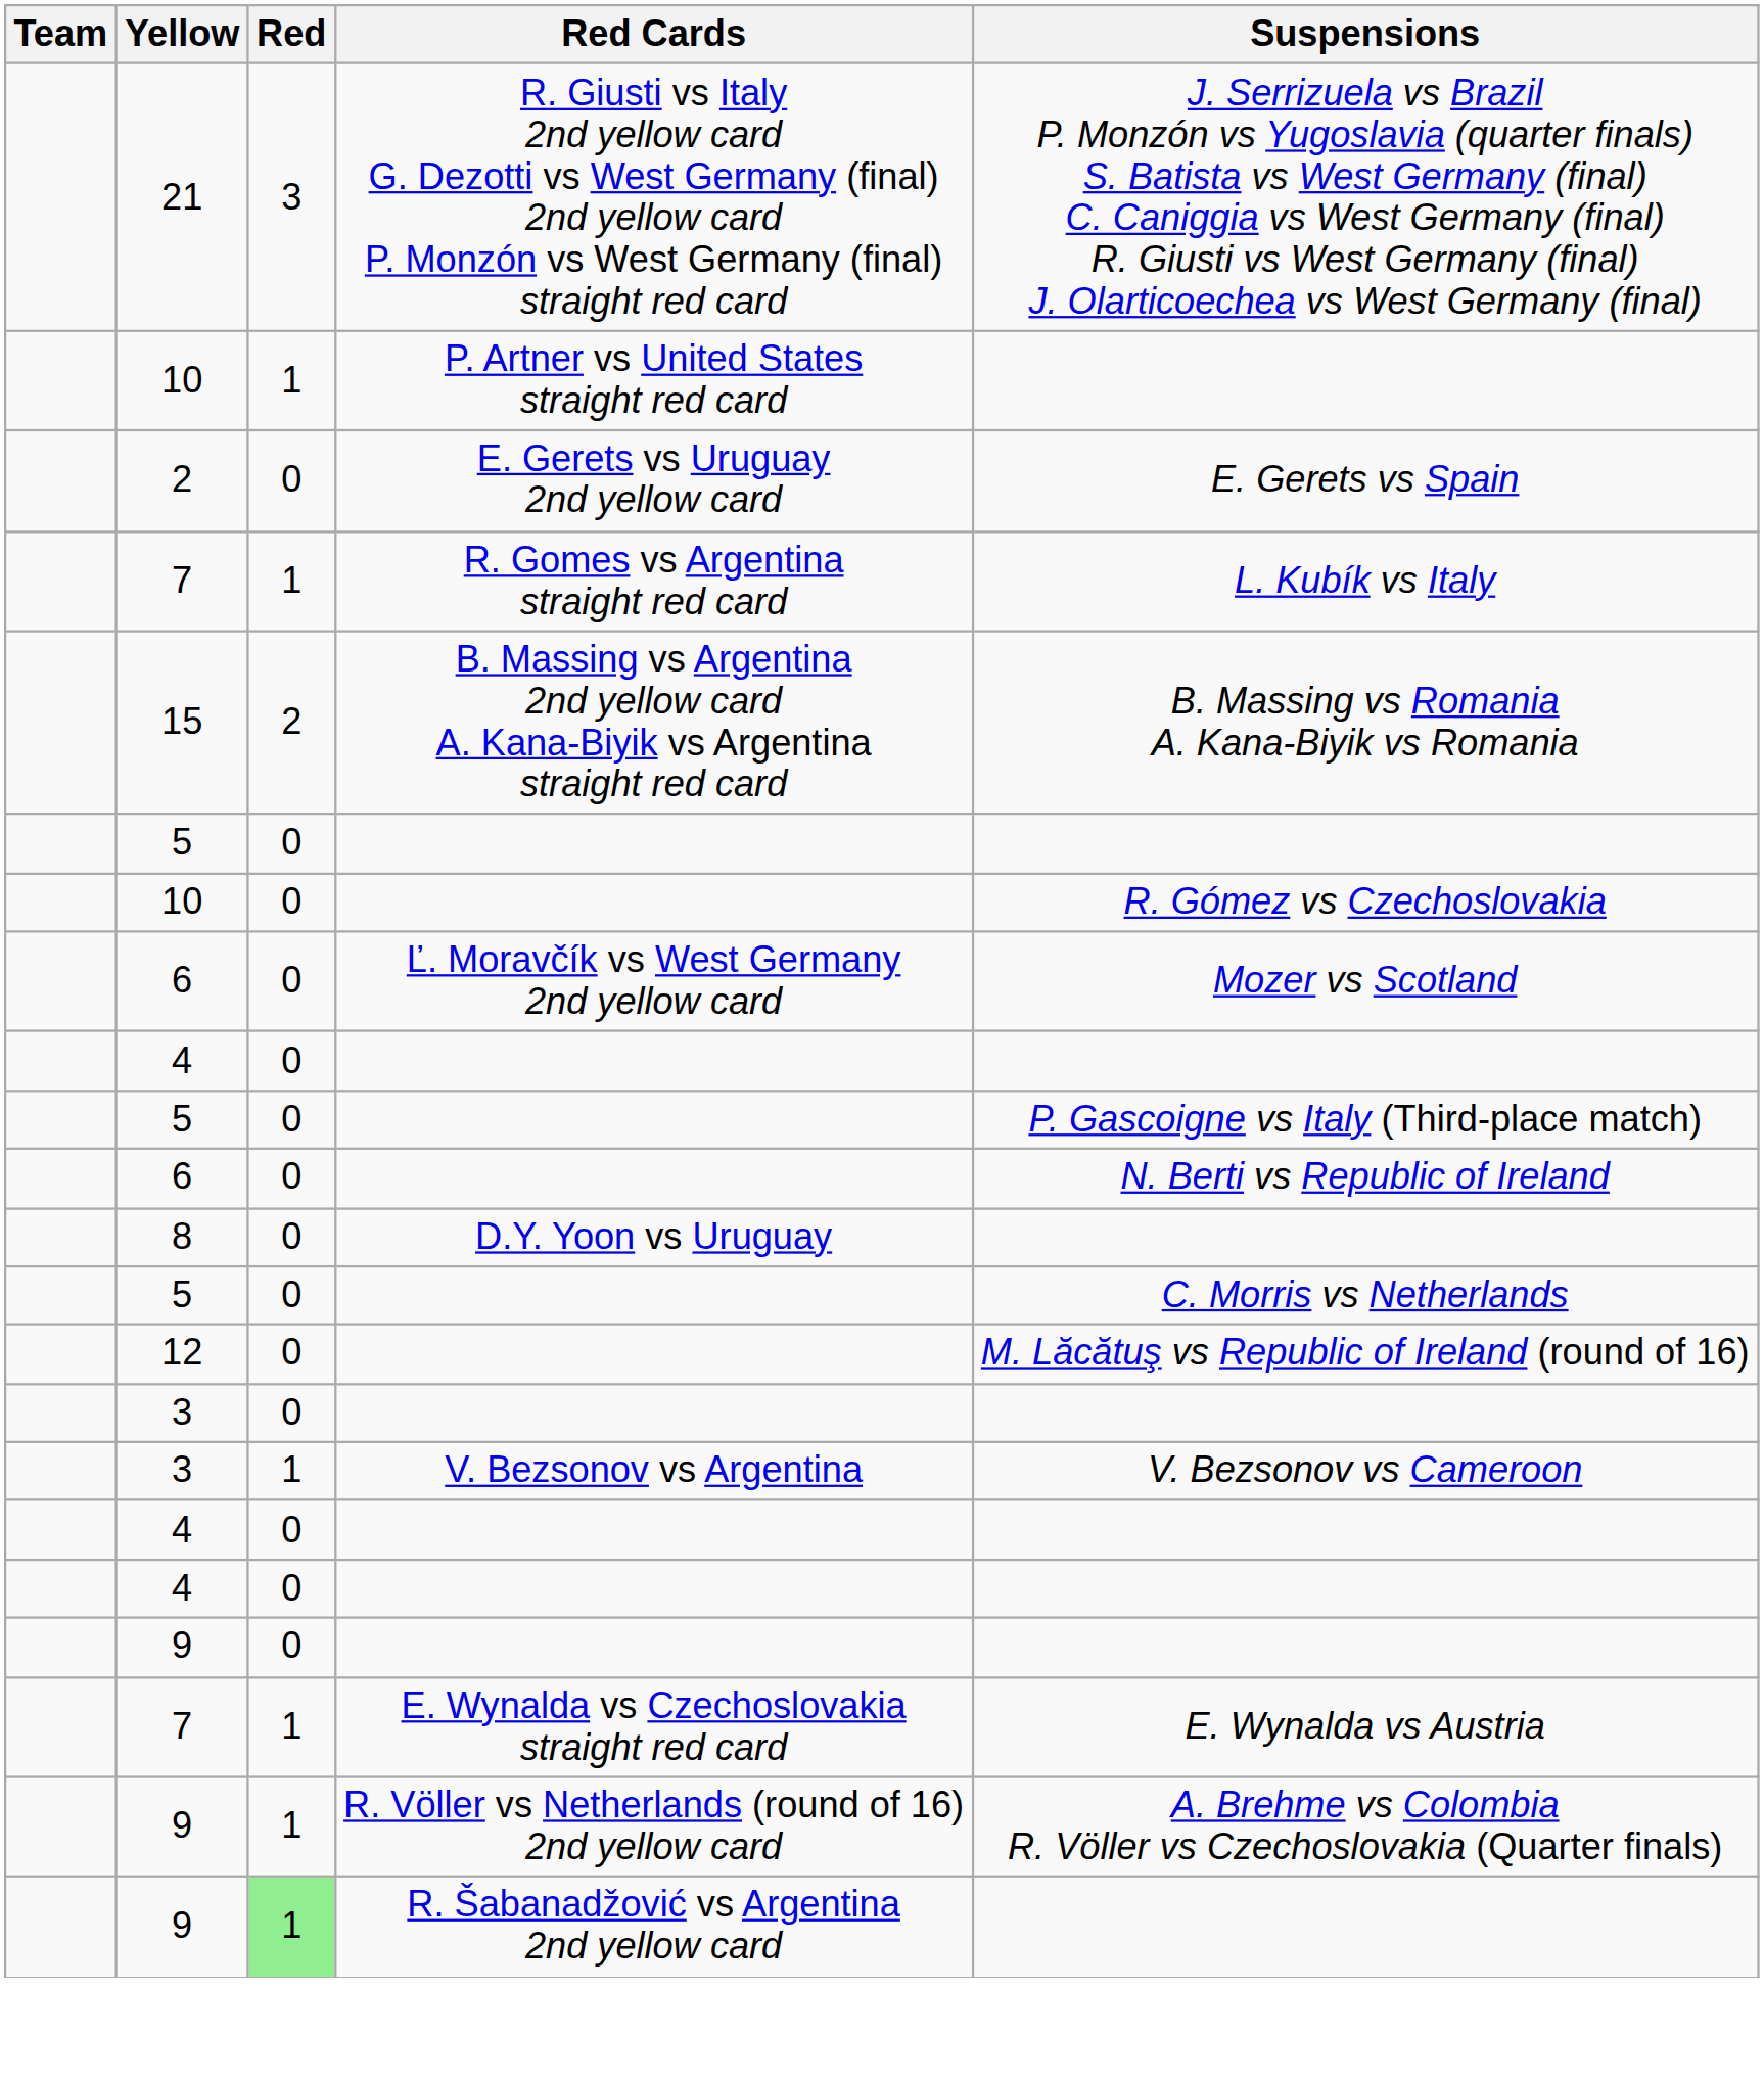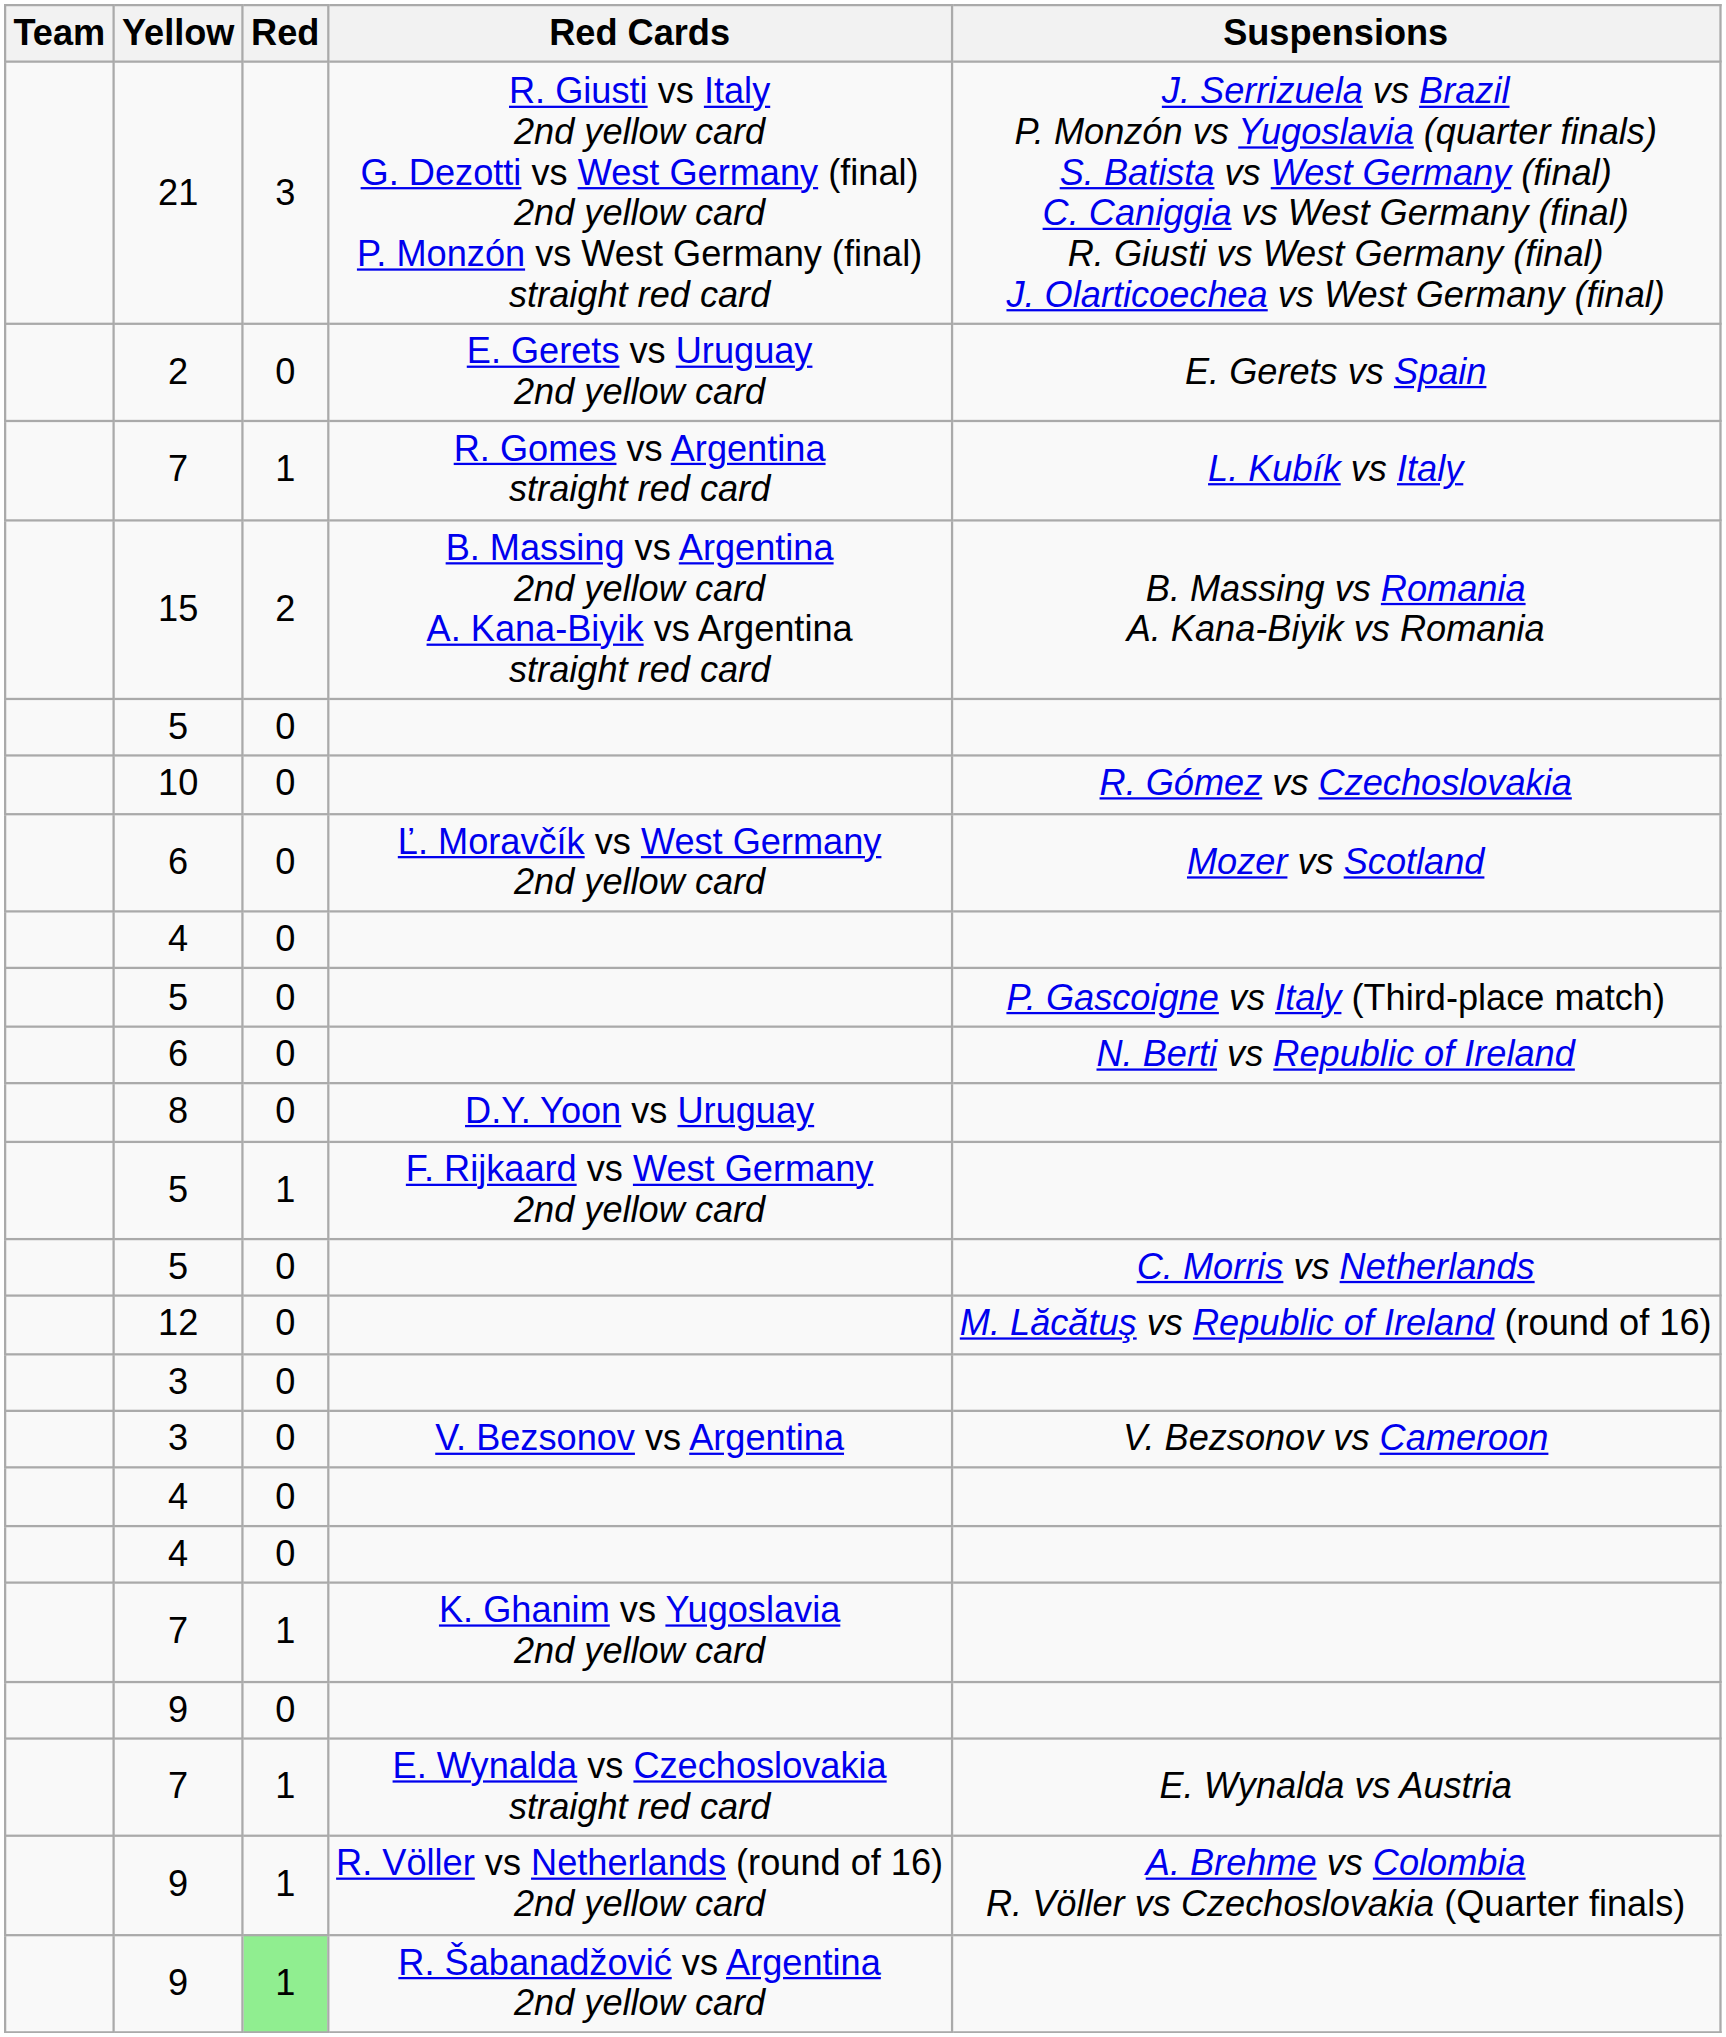 <table class="wikitable sortable" style="text-align:center;">
 <tr>
 <th>Team</th>
 <th> Yellow</th>
 <th> Red</th>
 <th>Red Cards</th>
 <th>Suspensions</th>
 </tr>
 <tr>
 <td style="text-align:left;"></td>
 <td>21</td>
 <td>3</td>
 <td><a href='#'>R. Giusti</a> vs <a href='#'>Italy</a><br><em>2nd yellow card</em><br><a href='#'>G. Dezotti</a> vs <a href='#'>West Germany</a> (final)<br><em>2nd yellow card</em><br><a href='#'>P. Monzón</a> vs West Germany (final)<br><em>straight red card</em></td>
 <td><em><a href='#'>J. Serrizuela</a> vs <a href='#'>Brazil</a></em><br><em>P. Monzón vs <a href='#'>Yugoslavia</a> (quarter finals)</em><br><em><a href='#'>S. Batista</a> vs <a href='#'>West Germany</a> (final)</em><br><em><a href='#'>C. Caniggia</a> vs West Germany (final)</em><br><em>R. Giusti vs West Germany (final)</em><br><em><a href='#'>J. Olarticoechea</a> vs West Germany (final)</em></td>
-</tr>
-<tr>
-<td style="text-align:left;"></td>
-<td>10</td>
-<td>1</td>
-<td><a href='#'>P. Artner</a> vs <a href='#'>United States</a><br><em>straight red card</em></td>
-<td></td>
 </tr>
 <tr>
 <td style="text-align:left;"></td>
 <td>2</td>
 <td>0</td>
 <td><a href='#'>E. Gerets</a> vs <a href='#'>Uruguay</a><br><em>2nd yellow card</em></td>
 <td><em>E. Gerets vs <a href='#'>Spain</a></em></td>
 </tr>
 <tr>
 <td style="text-align:left;"></td>
 <td>7</td>
 <td>1</td>
 <td><a href='#'>R. Gomes</a> vs <a href='#'>Argentina</a><br><em>straight red card</em></td>
 <td><em><a href='#'>L. Kubík</a> vs <a href='#'>Italy</a></em></td>
 </tr>
 <tr>
 <td style="text-align:left;"></td>
 <td>15</td>
 <td>2</td>
 <td><a href='#'>B. Massing</a> vs <a href='#'>Argentina</a><br><em>2nd yellow card</em><br><a href='#'>A. Kana-Biyik</a> vs Argentina<br><em>straight red card</em></td>
 <td><em>B. Massing vs <a href='#'>Romania</a></em><br><em>A. Kana-Biyik vs Romania</em></td>
 </tr>
 <tr>
 <td style="text-align:left;"></td>
 <td>5</td>
 <td>0</td>
 <td></td>
 <td></td>
 </tr>
 <tr>
 <td style="text-align:left;"></td>
 <td>10</td>
 <td>0</td>
 <td></td>
 <td><em><a href='#'>R. Gómez</a> vs <a href='#'>Czechoslovakia</a></em></td>
 </tr>
 <tr>
 <td style="text-align:left;"></td>
 <td>6</td>
 <td>0</td>
 <td><a href='#'>Ľ. Moravčík</a> vs <a href='#'>West Germany</a><br><em>2nd yellow card</em></td>
 <td><em><a href='#'>Mozer</a> vs <a href='#'>Scotland</a></em></td>
 </tr>
 <tr>
 <td style="text-align:left;"></td>
 <td>4</td>
 <td>0</td>
 <td></td>
 <td></td>
 </tr>
 <tr>
 <td style="text-align:left;"></td>
 <td>5</td>
 <td>0</td>
 <td></td>
 <td><em><a href='#'>P. Gascoigne</a> vs <a href='#'>Italy</a></em> (Third-place match)</td>
 </tr>
 <tr>
 <td style="text-align:left;"></td>
 <td>6</td>
 <td>0</td>
 <td></td>
 <td><em><a href='#'>N. Berti</a> vs <a href='#'>Republic of Ireland</a></em></td>
 </tr>
 <tr>
 <td style="text-align:left;"></td>
 <td>8</td>
 <td>0</td>
 <td><a href='#'>D.Y. Yoon</a> vs <a href='#'>Uruguay</a></td>
 <td></td>
 </tr>
 <tr>
 <td style="text-align:left;"></td>
 <td>5</td>
+<td>1</td>
+<td><a href='#'>F. Rijkaard</a> vs <a href='#'>West Germany</a><br><em>2nd yellow card</em></td>
+<td></td>
+</tr>
+<tr>
+<td style="text-align:left;"></td>
+<td>5</td>
 <td>0</td>
 <td></td>
 <td><em><a href='#'>C. Morris</a> vs <a href='#'>Netherlands</a></em></td>
 </tr>
 <tr>
 <td style="text-align:left;"></td>
 <td>12</td>
 <td>0</td>
 <td></td>
 <td><em><a href='#'>M. Lăcătuş</a> vs <a href='#'>Republic of Ireland</a></em> (round of 16)</td>
 </tr>
 <tr>
 <td style="text-align:left;"></td>
 <td>3</td>
 <td>0</td>
 <td></td>
 <td></td>
 </tr>
 <tr>
 <td style="text-align:left;"></td>
 <td>3</td>
-<td>1</td>
+<td>0</td>
 <td><a href='#'>V. Bezsonov</a> vs <a href='#'>Argentina</a></td>
 <td><em>V. Bezsonov vs <a href='#'>Cameroon</a></em></td>
 </tr>
 <tr>
 <td style="text-align:left;"></td>
 <td>4</td>
 <td>0</td>
 <td></td>
 <td></td>
 </tr>
 <tr>
 <td style="text-align:left;"></td>
 <td>4</td>
 <td>0</td>
 <td></td>
+<td></td>
+</tr>
+<tr>
+<td style="text-align:left;"></td>
+<td>7</td>
+<td>1</td>
+<td><a href='#'>K. Ghanim</a> vs <a href='#'>Yugoslavia</a><br><em>2nd yellow card</em></td>
 <td></td>
 </tr>
 <tr>
 <td style="text-align:left;"></td>
 <td>9</td>
 <td>0</td>
 <td></td>
 <td></td>
 </tr>
 <tr>
 <td style="text-align:left;"></td>
 <td>7</td>
 <td>1</td>
 <td><a href='#'>E. Wynalda</a> vs <a href='#'>Czechoslovakia</a><br><em>straight red card</em></td>
 <td><em>E. Wynalda vs Austria</em></td>
 </tr>
 <tr>
 <td style="text-align:left;"></td>
 <td>9</td>
 <td>1</td>
 <td><a href='#'>R. Völler</a> vs <a href='#'>Netherlands</a> (round of 16)<br><em>2nd yellow card</em></td>
 <td><em><a href='#'>A. Brehme</a> vs <a href='#'>Colombia</a></em><br><em>R. Völler vs Czechoslovakia</em> (Quarter finals)</td>
 </tr>
 <tr>
 <td style="text-align:left;"></td>
 <td>9</td>
 <td style="background: lightgreen;">1</td>
 <td><a href='#'>R. Šabanadžović</a> vs <a href='#'>Argentina</a><br><em>2nd yellow card</em></td>
 <td></td>
 </tr>
 </table>
